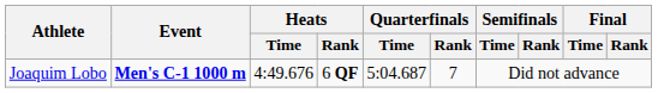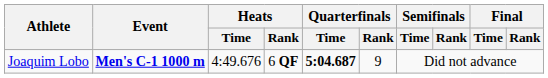 <table class=wikitable style="font-size:90%">
 <tr>
 <th rowspan="2">Athlete</th>
 <th rowspan="2">Event</th>
 <th colspan=2>Heats</th>
 <th colspan=2>Quarterfinals</th>
 <th colspan=2>Semifinals</th>
 <th colspan=2>Final</th>
 </tr>
 <tr style="font-size:95%">
 <th>Time</th>
 <th>Rank</th>
 <th>Time</th>
 <th>Rank</th>
 <th>Time</th>
 <th>Rank</th>
 <th>Time</th>
 <th>Rank</th>
 </tr>
 <tr align=center>
 <td align=left><a href='#'>Joaquim Lobo</a></td>
 <td align=left><strong><a href='#'>Men's C-1 1000 m</a></strong></td>
 <td>4:49.676</td>
 <td>6 <strong>QF</strong></td>
-<td>5:04.687</td>
-<td>7</td>
+<td><strong>5:04.687</strong></td>
+<td>9</td>
 <td colspan="4">Did not advance</td>
 </tr>
 </table>
